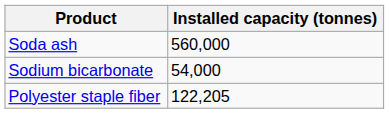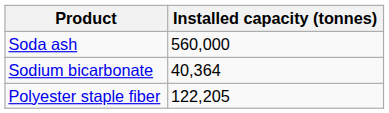 <table class="wikitable sortable" style="float: right; margin-left:1em; width: 38%; font-size: 90%;">
 <tr align=center>
 <th>Product</th>
 <th>Installed capacity (tonnes)</th>
 </tr>
 <tr>
 <td><a href='#'>Soda ash</a></td>
 <td>560,000</td>
 </tr>
 <tr>
 <td><a href='#'>Sodium bicarbonate</a></td>
-<td>54,000</td>
+<td>40,364</td>
 </tr>
 <tr>
 <td><a href='#'>Polyester staple fiber</a></td>
 <td>122,205</td>
 </tr>
 </table>
